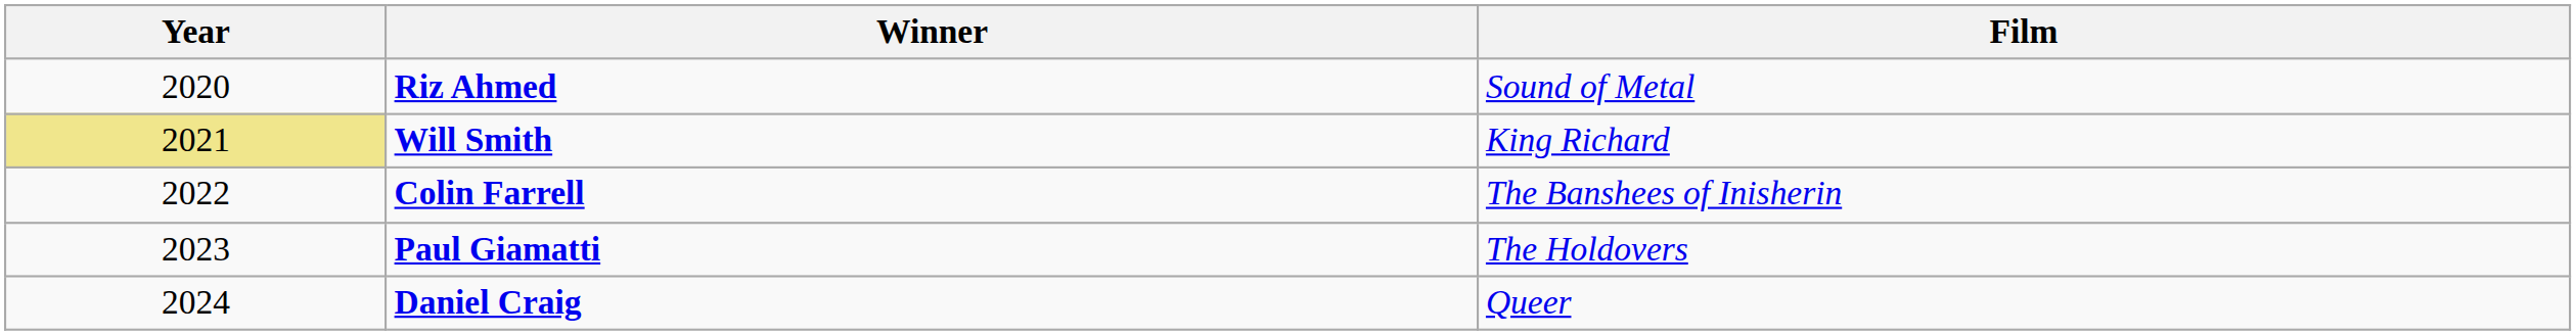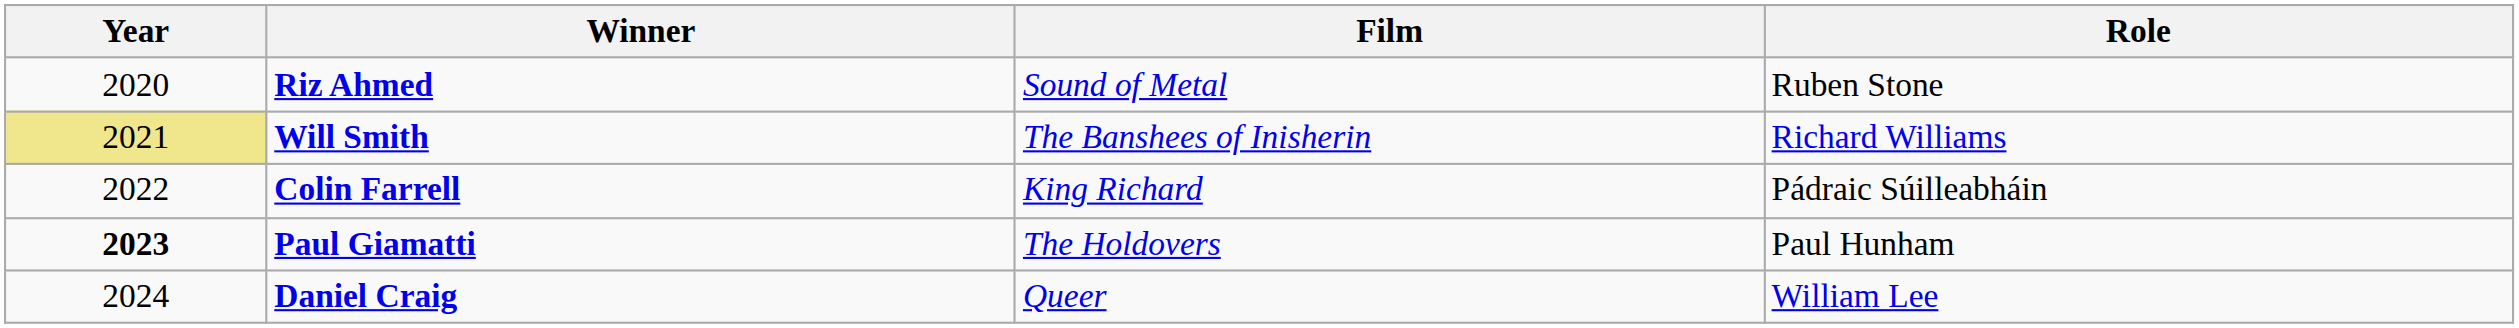 <table class="wikitable" width="95%" cellpadding="5">
 <tr>
 <th width="100"><strong>Year</strong></th>
 <th width="300"><strong>Winner</strong></th>
 <th width="300"><strong>Film</strong></th>
+<th width="300"><strong>Role</strong></th>
 </tr>
 <tr>
 <td style="text-align:center;">2020</td>
 <td><strong><a href='#'>Riz Ahmed</a></strong></td>
 <td><em><a href='#'>Sound of Metal</a></em></td>
+<td>Ruben Stone</td>
 </tr>
 <tr>
 <td style="background: khaki; text-align:center;">2021</td>
 <td><strong><a href='#'>Will Smith</a></strong></td>
-<td><em><a href='#'>King Richard</a></em></td>
+<td><em><a href='#'>The Banshees of Inisherin</a></em></td>
+<td><a href='#'>Richard Williams</a></td>
 </tr>
 <tr>
 <td style="text-align:center;">2022</td>
 <td><strong><a href='#'>Colin Farrell</a></strong></td>
-<td><em><a href='#'>The Banshees of Inisherin</a></em></td>
+<td><em><a href='#'>King Richard</a></em></td>
+<td>Pádraic Súilleabháin</td>
 </tr>
 <tr>
-<td style="text-align:center;">2023</td>
+<td style="text-align:center;"><strong>2023</strong></td>
 <td><strong><a href='#'>Paul Giamatti</a></strong></td>
 <td><em><a href='#'>The Holdovers</a></em></td>
+<td>Paul Hunham</td>
 </tr>
 <tr>
 <td style="text-align:center;">2024</td>
 <td><strong><a href='#'>Daniel Craig</a></strong></td>
 <td><em><a href='#'>Queer</a></em></td>
+<td><a href='#'>William Lee</a></td>
 </tr>
 </table>
